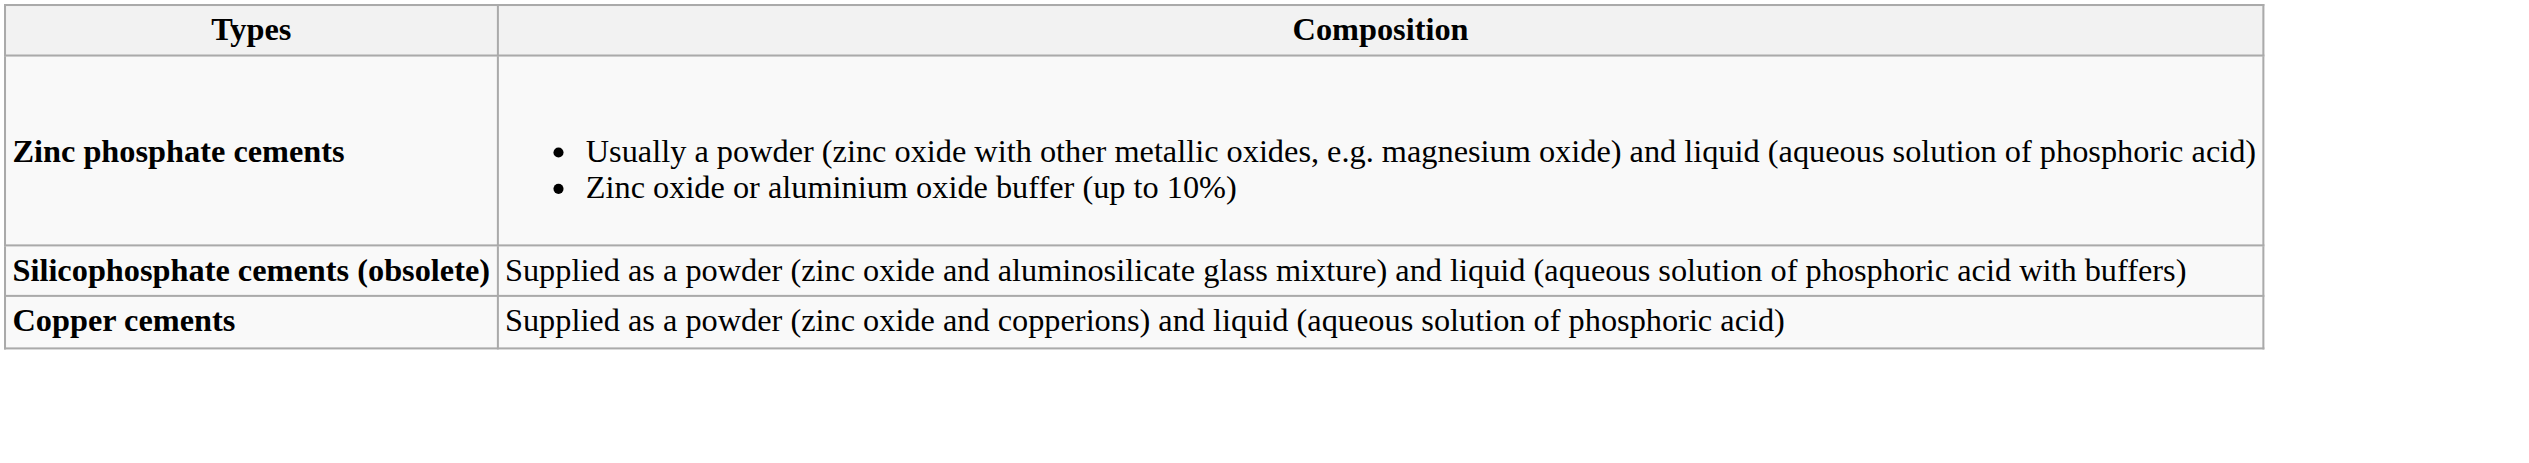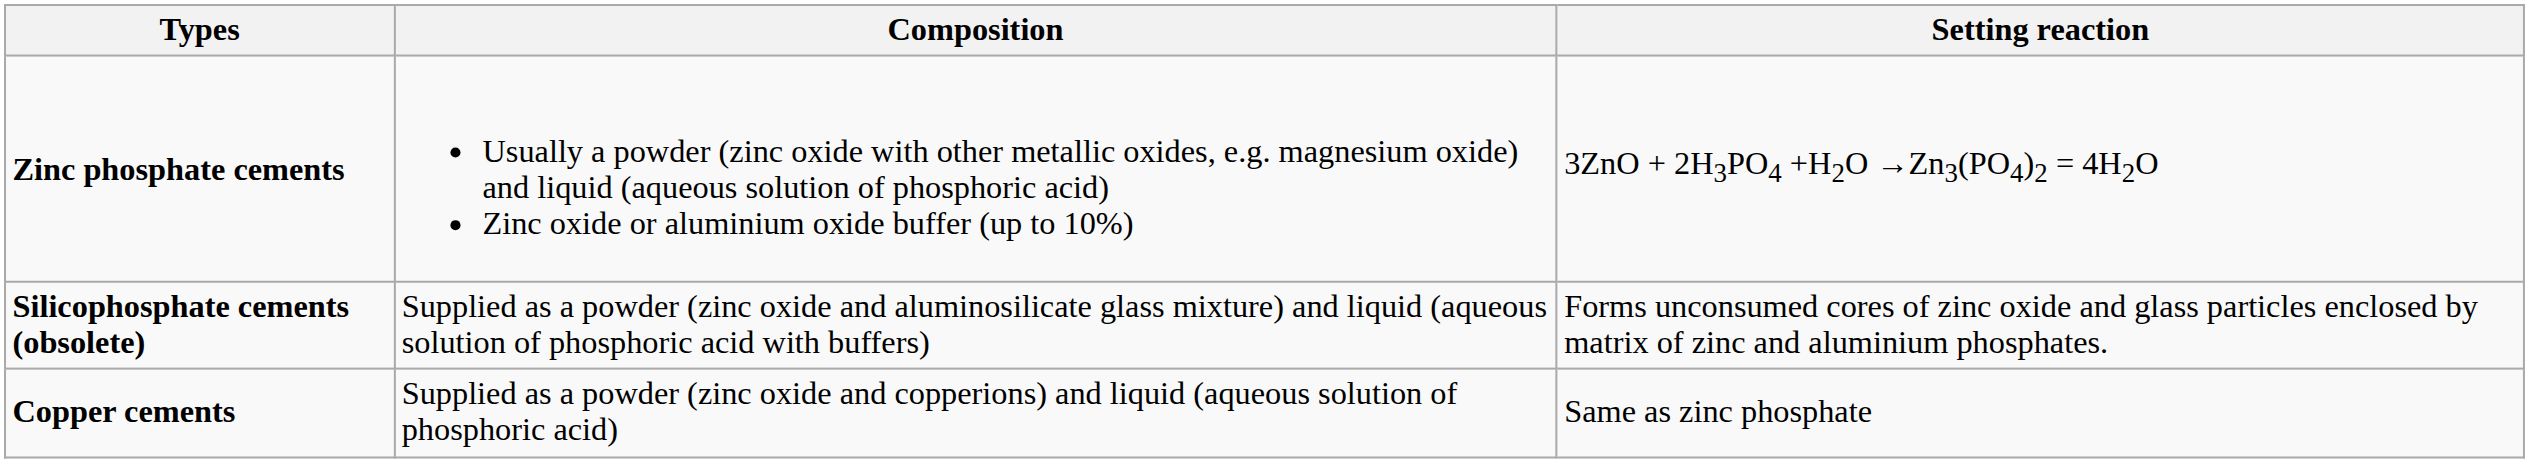 <table class="wikitable">
 <tr>
 <th>Types</th>
 <th>Composition</th>
+<th>Setting reaction</th>
 </tr>
 <tr>
 <td><strong>Zinc phosphate cements</strong></td>
 <td><br><ul><li>Usually a powder (zinc oxide with other metallic oxides, e.g. magnesium oxide) and liquid (aqueous solution of phosphoric acid)</li><li>Zinc oxide or aluminium oxide buffer (up to 10%)</li></ul></td>
+<td>3ZnO + 2H<sub>3</sub>PO<sub>4</sub> +H<sub>2</sub>O →Zn<sub>3</sub>(PO<sub>4</sub>)<sub>2</sub>  = 4H<sub>2</sub>O</td>
 </tr>
 <tr>
 <td><strong>Silicophosphate cements (obsolete)</strong></td>
 <td>Supplied as a powder (zinc oxide and aluminosilicate glass mixture) and liquid (aqueous solution of phosphoric acid with buffers)</td>
+<td>Forms unconsumed cores of zinc oxide and glass particles enclosed by matrix of zinc and aluminium phosphates.</td>
 </tr>
 <tr>
 <td><strong>Copper cements</strong></td>
 <td>Supplied as a powder (zinc oxide and copperions) and liquid (aqueous solution of phosphoric acid)</td>
+<td>Same as zinc phosphate</td>
 </tr>
 </table>
